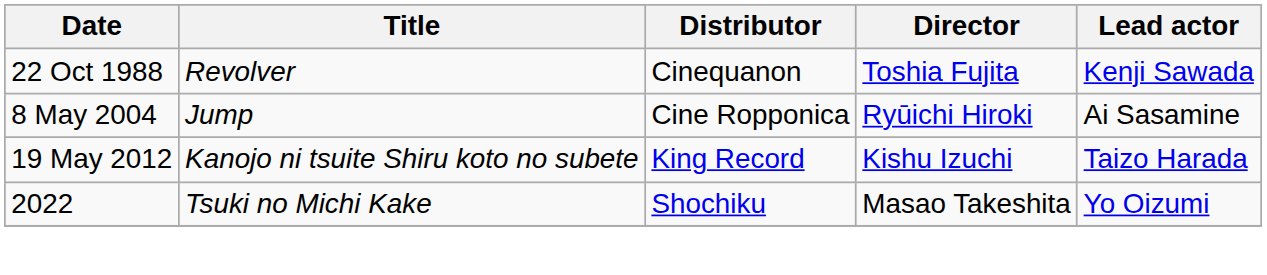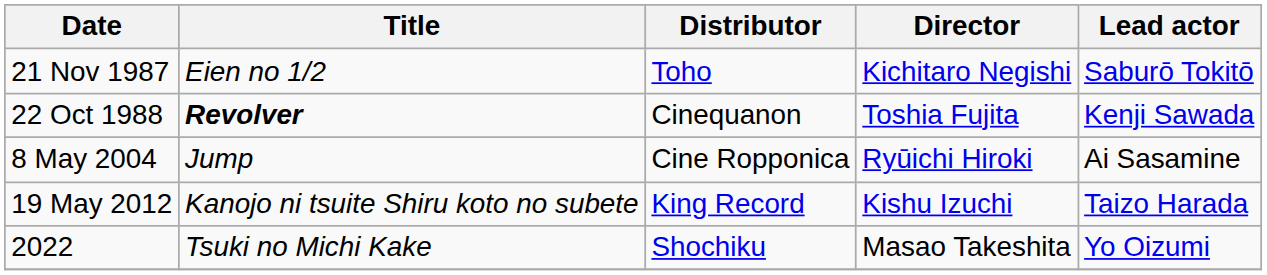 <table class="wikitable">
 <tr>
 <th>Date</th>
 <th>Title</th>
 <th>Distributor</th>
 <th>Director</th>
 <th>Lead actor</th>
 </tr>
 <tr>
+<td>21 Nov 1987</td>
+<td><em>Eien no 1/2</em></td>
+<td><a href='#'>Toho</a></td>
+<td><a href='#'>Kichitaro Negishi</a></td>
+<td><a href='#'>Saburō Tokitō</a></td>
+</tr>
+<tr>
 <td>22 Oct 1988</td>
-<td><em>Revolver</em></td>
+<td><strong><em>Revolver</em></strong></td>
 <td>Cinequanon</td>
 <td><a href='#'>Toshia Fujita</a></td>
 <td><a href='#'>Kenji Sawada</a></td>
 </tr>
 <tr>
 <td>8 May 2004</td>
 <td><em>Jump</em></td>
 <td>Cine Ropponica</td>
 <td><a href='#'>Ryūichi Hiroki</a></td>
 <td>Ai Sasamine</td>
 </tr>
 <tr>
 <td>19 May 2012</td>
 <td><em>Kanojo ni tsuite Shiru koto no subete</em></td>
 <td><a href='#'>King Record</a></td>
 <td><a href='#'>Kishu Izuchi</a></td>
 <td><a href='#'>Taizo Harada</a></td>
 </tr>
 <tr>
 <td>2022</td>
 <td><em>Tsuki no Michi Kake</em></td>
 <td><a href='#'>Shochiku</a></td>
 <td>Masao Takeshita</td>
 <td><a href='#'>Yo Oizumi</a></td>
 </tr>
 <tr>
 </tr>
 </table>
